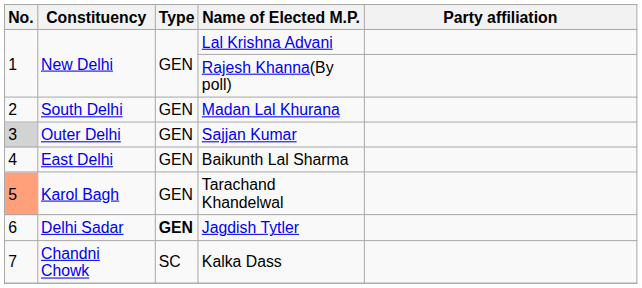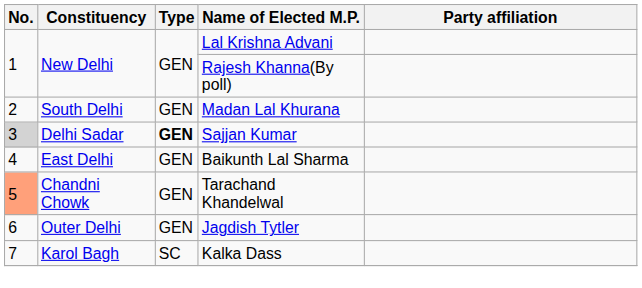 <table class="wikitable" style="font-size:95%;">
 <tr>
 <th>No.</th>
 <th>Constituency</th>
 <th>Type</th>
 <th>Name of Elected M.P.</th>
 <th colspan="2" style="width:18em">Party affiliation</th>
 </tr>
 <tr>
 <td rowspan=2>1</td>
 <td rowspan=2><a href='#'>New Delhi</a></td>
 <td rowspan=2>GEN</td>
 <td><a href='#'>Lal Krishna Advani</a></td>
 <td></td>
 </tr>
 <tr>
 <td><a href='#'>Rajesh Khanna</a>(By poll)</td>
 <td></td>
 </tr>
 <tr>
 <td>2</td>
 <td><a href='#'>South Delhi</a></td>
 <td>GEN</td>
 <td><a href='#'>Madan Lal Khurana</a></td>
 <td></td>
 </tr>
 <tr>
 <td style="background: lightgrey;">3</td>
-<td><a href='#'>Outer Delhi</a></td>
-<td>GEN</td>
+<td><a href='#'>Delhi Sadar</a></td>
+<td><strong>GEN</strong></td>
 <td><a href='#'>Sajjan Kumar</a></td>
 <td></td>
 </tr>
 <tr>
 <td>4</td>
 <td><a href='#'>East Delhi</a></td>
 <td>GEN</td>
 <td>Baikunth Lal Sharma</td>
 <td></td>
 </tr>
 <tr>
 <td style="background: lightsalmon;">5</td>
-<td><a href='#'>Karol Bagh</a></td>
+<td><a href='#'>Chandni Chowk</a></td>
 <td>GEN</td>
 <td>Tarachand Khandelwal</td>
 </tr>
 <tr>
 <td>6</td>
-<td><a href='#'>Delhi Sadar</a></td>
-<td><strong>GEN</strong></td>
+<td><a href='#'>Outer Delhi</a></td>
+<td>GEN</td>
 <td><a href='#'>Jagdish Tytler</a></td>
 <td></td>
 </tr>
 <tr>
 <td>7</td>
-<td><a href='#'>Chandni Chowk</a></td>
+<td><a href='#'>Karol Bagh</a></td>
 <td>SC</td>
 <td>Kalka Dass</td>
 <td></td>
 </tr>
 <tr>
 </tr>
 </table>
